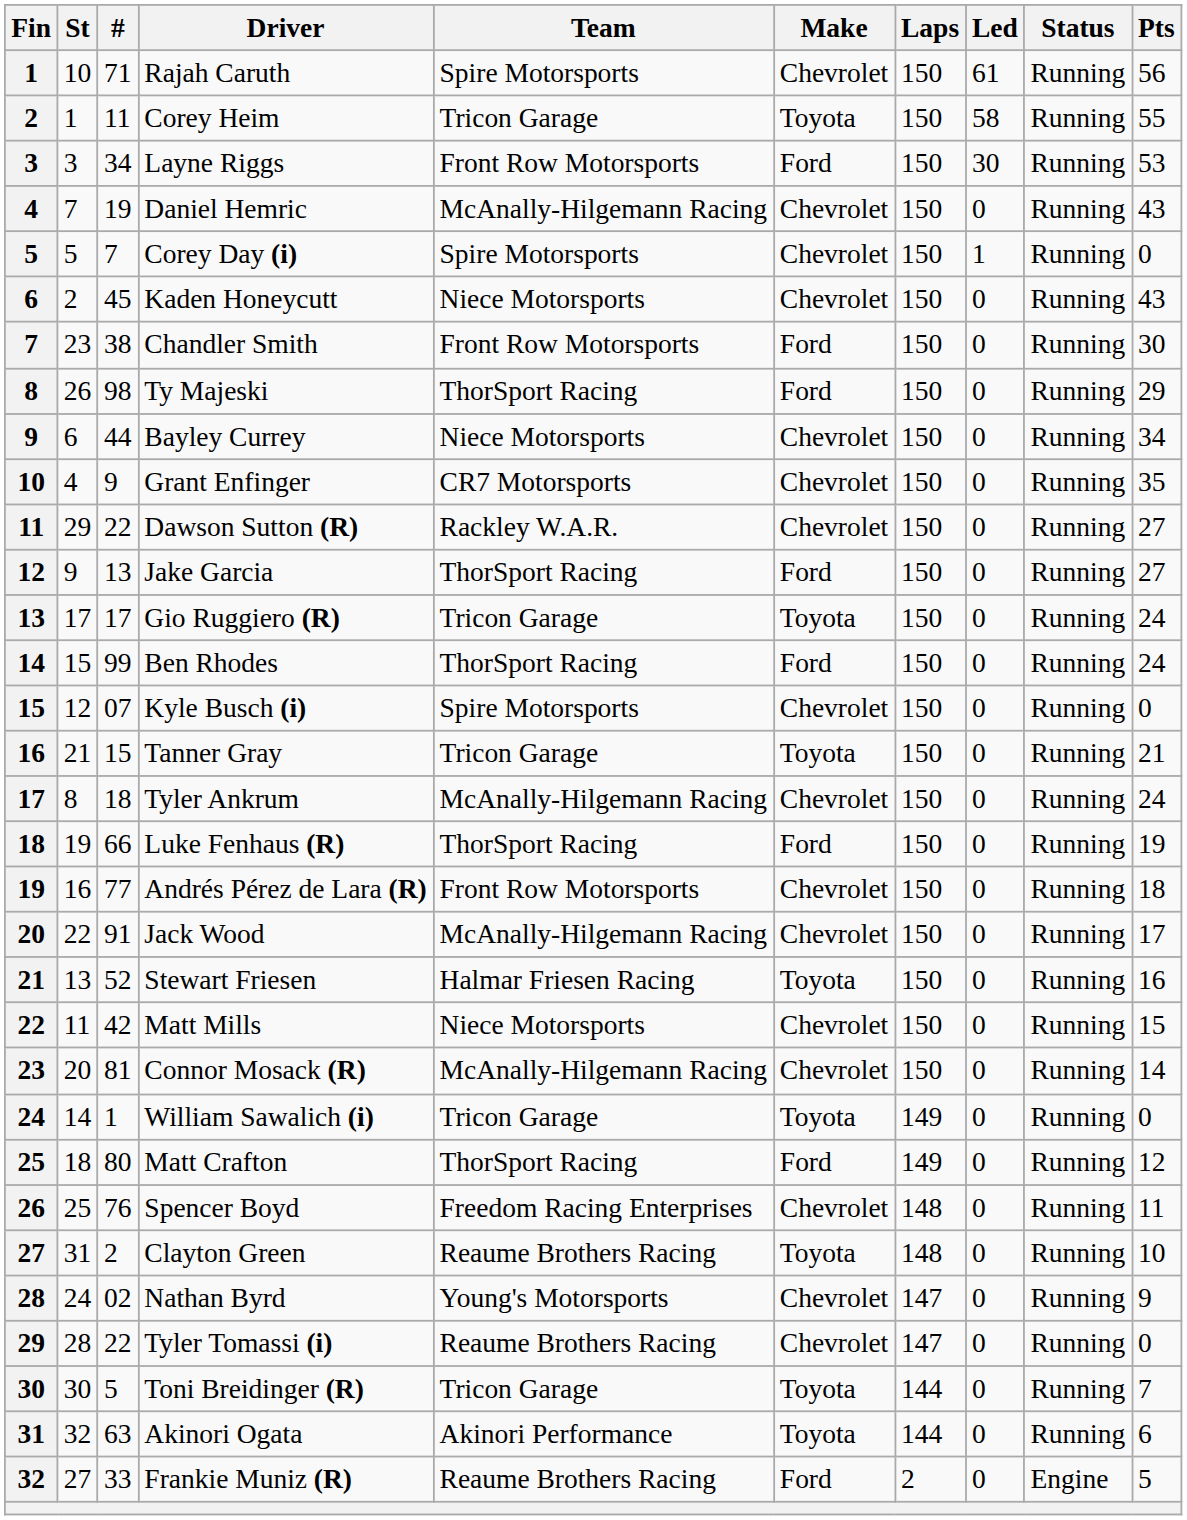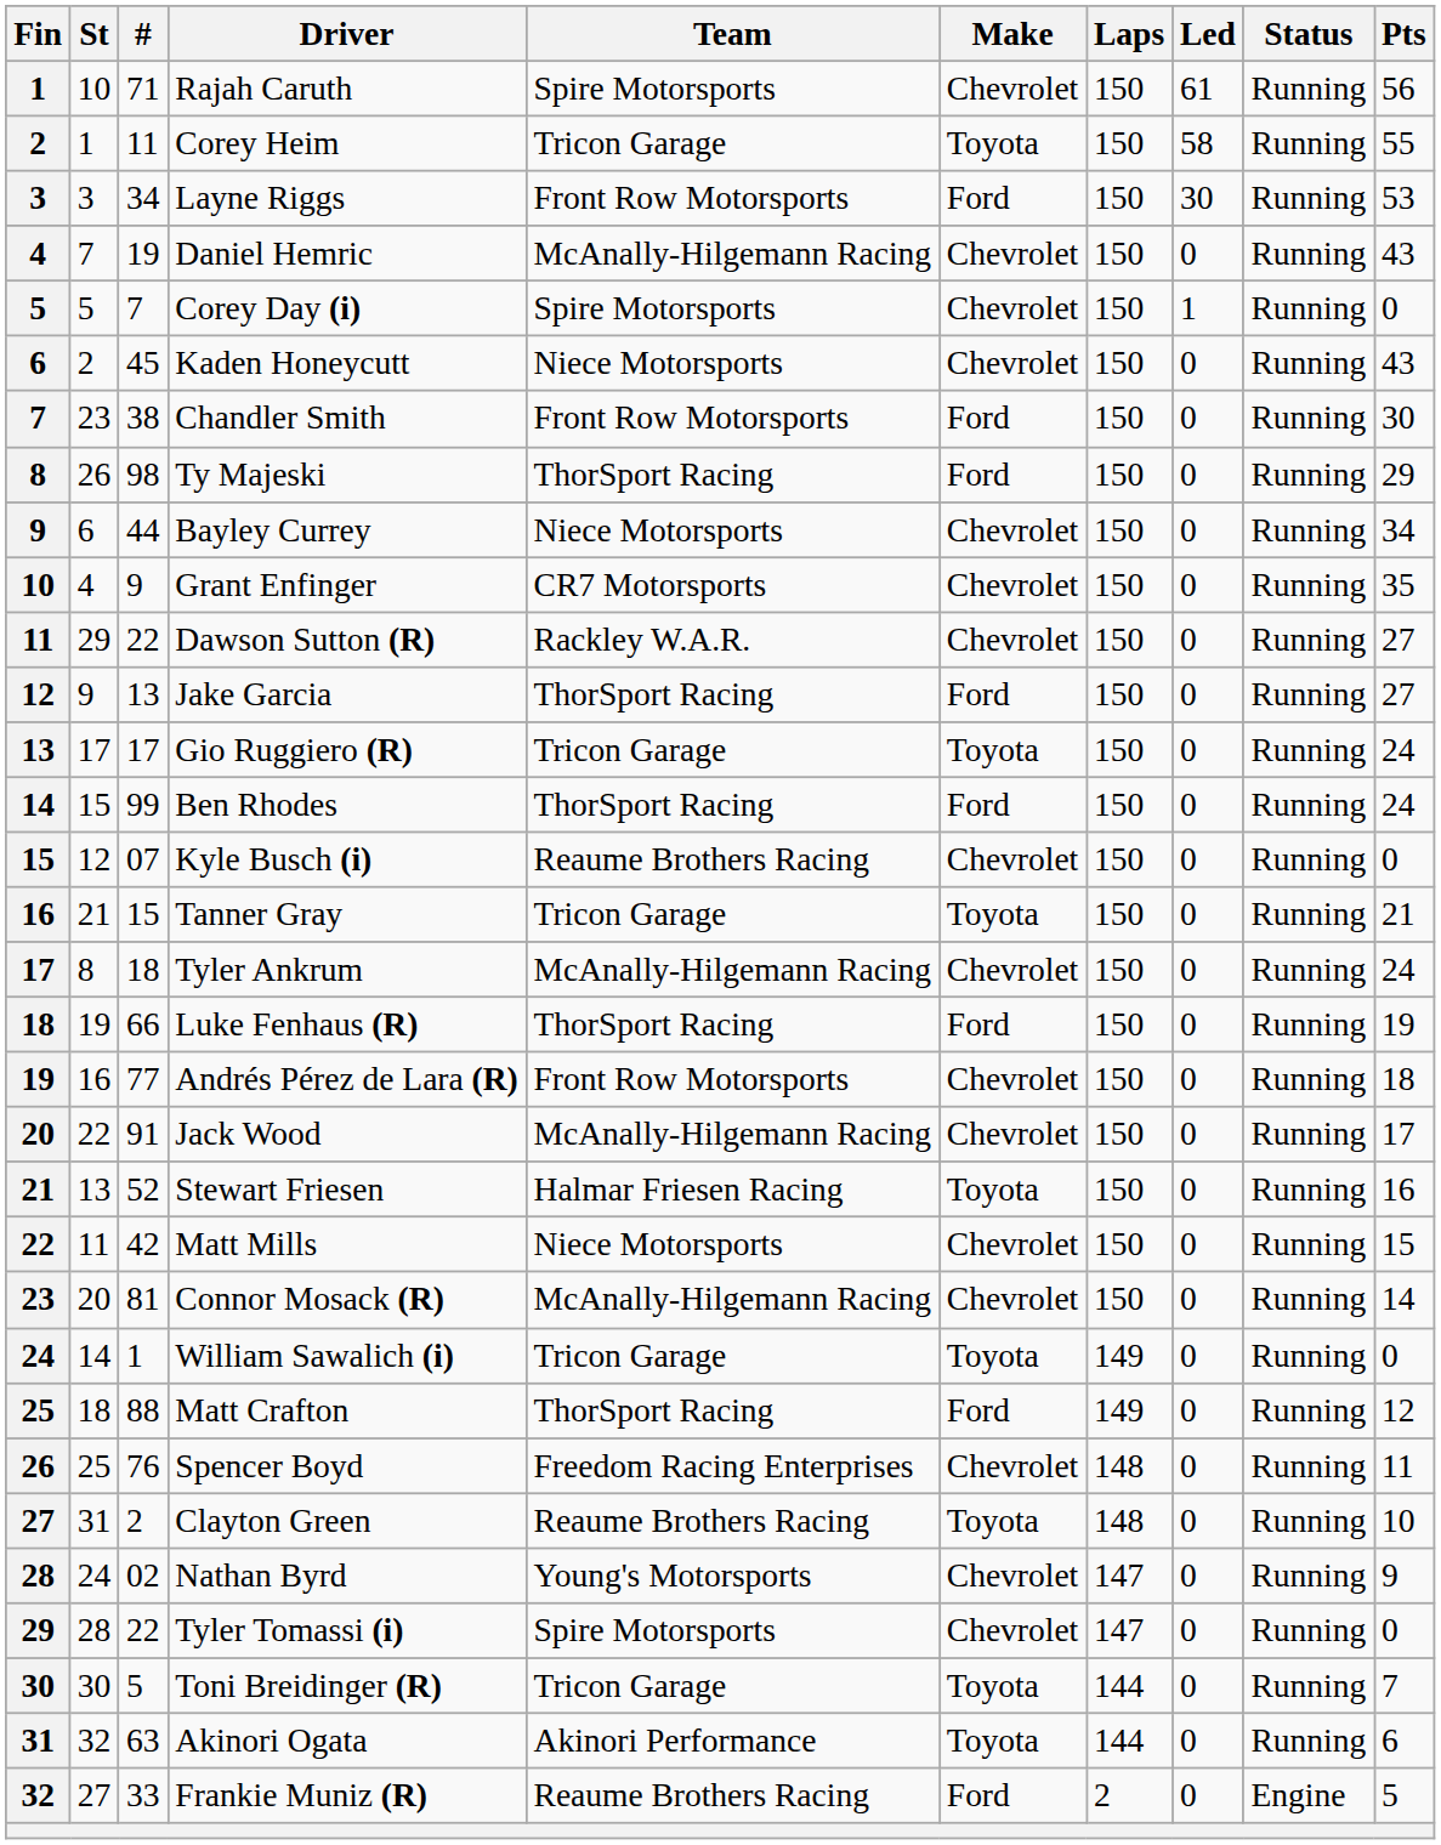 <table class="wikitable" style="font-size:95%">
 <tr>
 <th>Fin</th>
 <th>St</th>
 <th>#</th>
 <th>Driver</th>
 <th>Team</th>
 <th>Make</th>
 <th>Laps</th>
 <th>Led</th>
 <th>Status</th>
 <th>Pts</th>
 </tr>
 <tr>
 <th>1</th>
 <td>10</td>
 <td>71</td>
 <td>Rajah Caruth</td>
 <td>Spire Motorsports</td>
 <td>Chevrolet</td>
 <td>150</td>
 <td>61</td>
 <td>Running</td>
 <td>56</td>
 </tr>
 <tr>
 <th>2</th>
 <td>1</td>
 <td>11</td>
 <td>Corey Heim</td>
 <td>Tricon Garage</td>
 <td>Toyota</td>
 <td>150</td>
 <td>58</td>
 <td>Running</td>
 <td>55</td>
 </tr>
 <tr>
 <th>3</th>
 <td>3</td>
 <td>34</td>
 <td>Layne Riggs</td>
 <td>Front Row Motorsports</td>
 <td>Ford</td>
 <td>150</td>
 <td>30</td>
 <td>Running</td>
 <td>53</td>
 </tr>
 <tr>
 <th>4</th>
 <td>7</td>
 <td>19</td>
 <td>Daniel Hemric</td>
 <td>McAnally-Hilgemann Racing</td>
 <td>Chevrolet</td>
 <td>150</td>
 <td>0</td>
 <td>Running</td>
 <td>43</td>
 </tr>
 <tr>
 <th>5</th>
 <td>5</td>
 <td>7</td>
 <td>Corey Day <strong>(i)</strong></td>
 <td>Spire Motorsports</td>
 <td>Chevrolet</td>
 <td>150</td>
 <td>1</td>
 <td>Running</td>
 <td>0</td>
 </tr>
 <tr>
 <th>6</th>
 <td>2</td>
 <td>45</td>
 <td>Kaden Honeycutt</td>
 <td>Niece Motorsports</td>
 <td>Chevrolet</td>
 <td>150</td>
 <td>0</td>
 <td>Running</td>
 <td>43</td>
 </tr>
 <tr>
 <th>7</th>
 <td>23</td>
 <td>38</td>
 <td>Chandler Smith</td>
 <td>Front Row Motorsports</td>
 <td>Ford</td>
 <td>150</td>
 <td>0</td>
 <td>Running</td>
 <td>30</td>
 </tr>
 <tr>
 <th>8</th>
 <td>26</td>
 <td>98</td>
 <td>Ty Majeski</td>
 <td>ThorSport Racing</td>
 <td>Ford</td>
 <td>150</td>
 <td>0</td>
 <td>Running</td>
 <td>29</td>
 </tr>
 <tr>
 <th>9</th>
 <td>6</td>
 <td>44</td>
 <td>Bayley Currey</td>
 <td>Niece Motorsports</td>
 <td>Chevrolet</td>
 <td>150</td>
 <td>0</td>
 <td>Running</td>
 <td>34</td>
 </tr>
 <tr>
 <th>10</th>
 <td>4</td>
 <td>9</td>
 <td>Grant Enfinger</td>
 <td>CR7 Motorsports</td>
 <td>Chevrolet</td>
 <td>150</td>
 <td>0</td>
 <td>Running</td>
 <td>35</td>
 </tr>
 <tr>
 <th>11</th>
 <td>29</td>
 <td>22</td>
 <td>Dawson Sutton <strong>(R)</strong></td>
 <td>Rackley W.A.R.</td>
 <td>Chevrolet</td>
 <td>150</td>
 <td>0</td>
 <td>Running</td>
 <td>27</td>
 </tr>
 <tr>
 <th>12</th>
 <td>9</td>
 <td>13</td>
 <td>Jake Garcia</td>
 <td>ThorSport Racing</td>
 <td>Ford</td>
 <td>150</td>
 <td>0</td>
 <td>Running</td>
 <td>27</td>
 </tr>
 <tr>
 <th>13</th>
 <td>17</td>
 <td>17</td>
 <td>Gio Ruggiero <strong>(R)</strong></td>
 <td>Tricon Garage</td>
 <td>Toyota</td>
 <td>150</td>
 <td>0</td>
 <td>Running</td>
 <td>24</td>
 </tr>
 <tr>
 <th>14</th>
 <td>15</td>
 <td>99</td>
 <td>Ben Rhodes</td>
 <td>ThorSport Racing</td>
 <td>Ford</td>
 <td>150</td>
 <td>0</td>
 <td>Running</td>
 <td>24</td>
 </tr>
 <tr>
 <th>15</th>
 <td>12</td>
 <td>07</td>
 <td>Kyle Busch <strong>(i)</strong></td>
-<td>Spire Motorsports</td>
+<td>Reaume Brothers Racing</td>
 <td>Chevrolet</td>
 <td>150</td>
 <td>0</td>
 <td>Running</td>
 <td>0</td>
 </tr>
 <tr>
 <th>16</th>
 <td>21</td>
 <td>15</td>
 <td>Tanner Gray</td>
 <td>Tricon Garage</td>
 <td>Toyota</td>
 <td>150</td>
 <td>0</td>
 <td>Running</td>
 <td>21</td>
 </tr>
 <tr>
 <th>17</th>
 <td>8</td>
 <td>18</td>
 <td>Tyler Ankrum</td>
 <td>McAnally-Hilgemann Racing</td>
 <td>Chevrolet</td>
 <td>150</td>
 <td>0</td>
 <td>Running</td>
 <td>24</td>
 </tr>
 <tr>
 <th>18</th>
 <td>19</td>
 <td>66</td>
 <td>Luke Fenhaus <strong>(R)</strong></td>
 <td>ThorSport Racing</td>
 <td>Ford</td>
 <td>150</td>
 <td>0</td>
 <td>Running</td>
 <td>19</td>
 </tr>
 <tr>
 <th>19</th>
 <td>16</td>
 <td>77</td>
 <td>Andrés Pérez de Lara <strong>(R)</strong></td>
 <td>Front Row Motorsports</td>
 <td>Chevrolet</td>
 <td>150</td>
 <td>0</td>
 <td>Running</td>
 <td>18</td>
 </tr>
 <tr>
 <th>20</th>
 <td>22</td>
 <td>91</td>
 <td>Jack Wood</td>
 <td>McAnally-Hilgemann Racing</td>
 <td>Chevrolet</td>
 <td>150</td>
 <td>0</td>
 <td>Running</td>
 <td>17</td>
 </tr>
 <tr>
 <th>21</th>
 <td>13</td>
 <td>52</td>
 <td>Stewart Friesen</td>
 <td>Halmar Friesen Racing</td>
 <td>Toyota</td>
 <td>150</td>
 <td>0</td>
 <td>Running</td>
 <td>16</td>
 </tr>
 <tr>
 <th>22</th>
 <td>11</td>
 <td>42</td>
 <td>Matt Mills</td>
 <td>Niece Motorsports</td>
 <td>Chevrolet</td>
 <td>150</td>
 <td>0</td>
 <td>Running</td>
 <td>15</td>
 </tr>
 <tr>
 <th>23</th>
 <td>20</td>
 <td>81</td>
 <td>Connor Mosack <strong>(R)</strong></td>
 <td>McAnally-Hilgemann Racing</td>
 <td>Chevrolet</td>
 <td>150</td>
 <td>0</td>
 <td>Running</td>
 <td>14</td>
 </tr>
 <tr>
 <th>24</th>
 <td>14</td>
 <td>1</td>
 <td>William Sawalich <strong>(i)</strong></td>
 <td>Tricon Garage</td>
 <td>Toyota</td>
 <td>149</td>
 <td>0</td>
 <td>Running</td>
 <td>0</td>
 </tr>
 <tr>
 <th>25</th>
 <td>18</td>
-<td>80</td>
+<td>88</td>
 <td>Matt Crafton</td>
 <td>ThorSport Racing</td>
 <td>Ford</td>
 <td>149</td>
 <td>0</td>
 <td>Running</td>
 <td>12</td>
 </tr>
 <tr>
 <th>26</th>
 <td>25</td>
 <td>76</td>
 <td>Spencer Boyd</td>
 <td>Freedom Racing Enterprises</td>
 <td>Chevrolet</td>
 <td>148</td>
 <td>0</td>
 <td>Running</td>
 <td>11</td>
 </tr>
 <tr>
 <th>27</th>
 <td>31</td>
 <td>2</td>
 <td>Clayton Green</td>
 <td>Reaume Brothers Racing</td>
 <td>Toyota</td>
 <td>148</td>
 <td>0</td>
 <td>Running</td>
 <td>10</td>
 </tr>
 <tr>
 <th>28</th>
 <td>24</td>
 <td>02</td>
 <td>Nathan Byrd</td>
 <td>Young's Motorsports</td>
 <td>Chevrolet</td>
 <td>147</td>
 <td>0</td>
 <td>Running</td>
 <td>9</td>
 </tr>
 <tr>
 <th>29</th>
 <td>28</td>
 <td>22</td>
 <td>Tyler Tomassi <strong>(i)</strong></td>
-<td>Reaume Brothers Racing</td>
+<td>Spire Motorsports</td>
 <td>Chevrolet</td>
 <td>147</td>
 <td>0</td>
 <td>Running</td>
 <td>0</td>
 </tr>
 <tr>
 <th>30</th>
 <td>30</td>
 <td>5</td>
 <td>Toni Breidinger <strong>(R)</strong></td>
 <td>Tricon Garage</td>
 <td>Toyota</td>
 <td>144</td>
 <td>0</td>
 <td>Running</td>
 <td>7</td>
 </tr>
 <tr>
 <th>31</th>
 <td>32</td>
 <td>63</td>
 <td>Akinori Ogata</td>
 <td>Akinori Performance</td>
 <td>Toyota</td>
 <td>144</td>
 <td>0</td>
 <td>Running</td>
 <td>6</td>
 </tr>
 <tr>
 <th>32</th>
 <td>27</td>
 <td>33</td>
 <td>Frankie Muniz <strong>(R)</strong></td>
 <td>Reaume Brothers Racing</td>
 <td>Ford</td>
 <td>2</td>
 <td>0</td>
 <td>Engine</td>
 <td>5</td>
 </tr>
 <tr>
 <th colspan="10"></th>
 </tr>
 </table>
